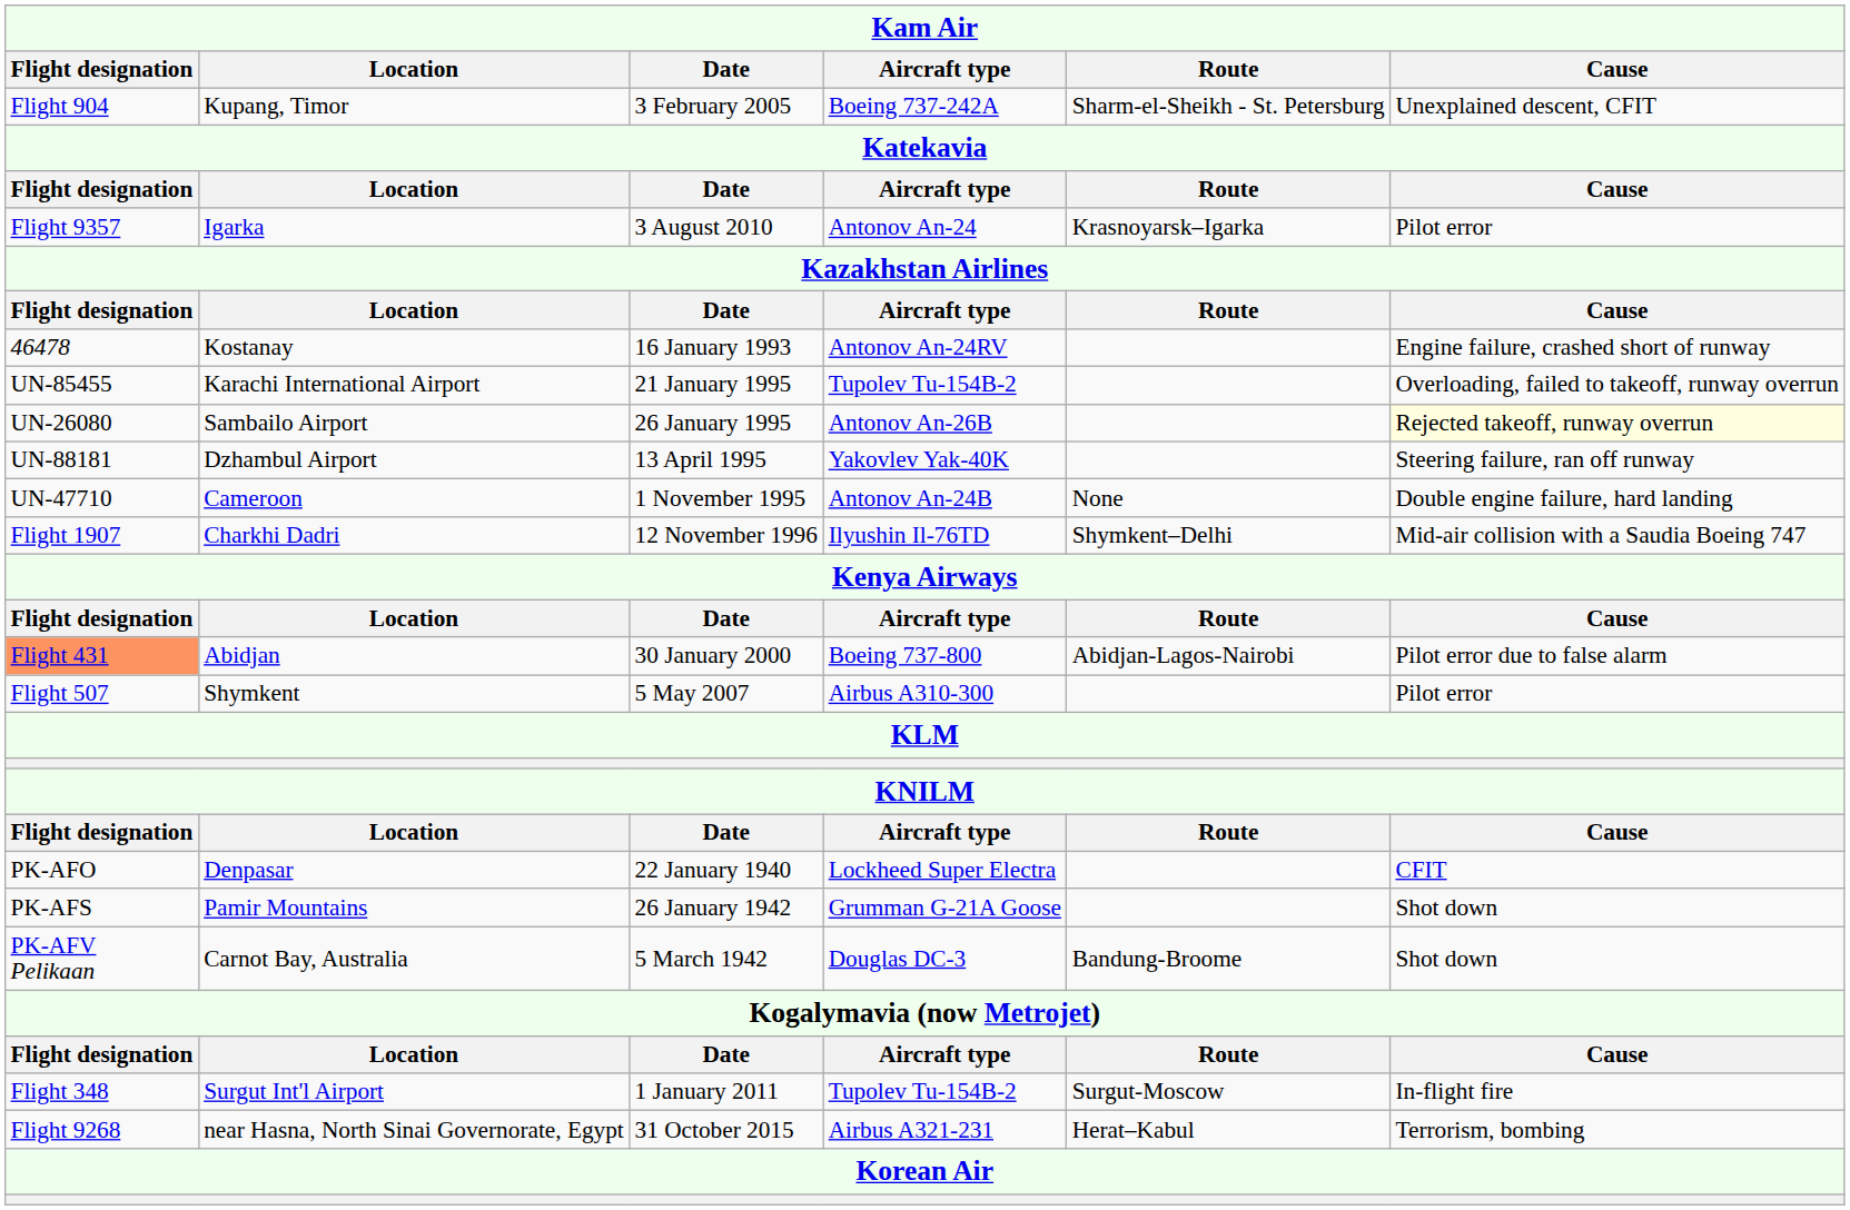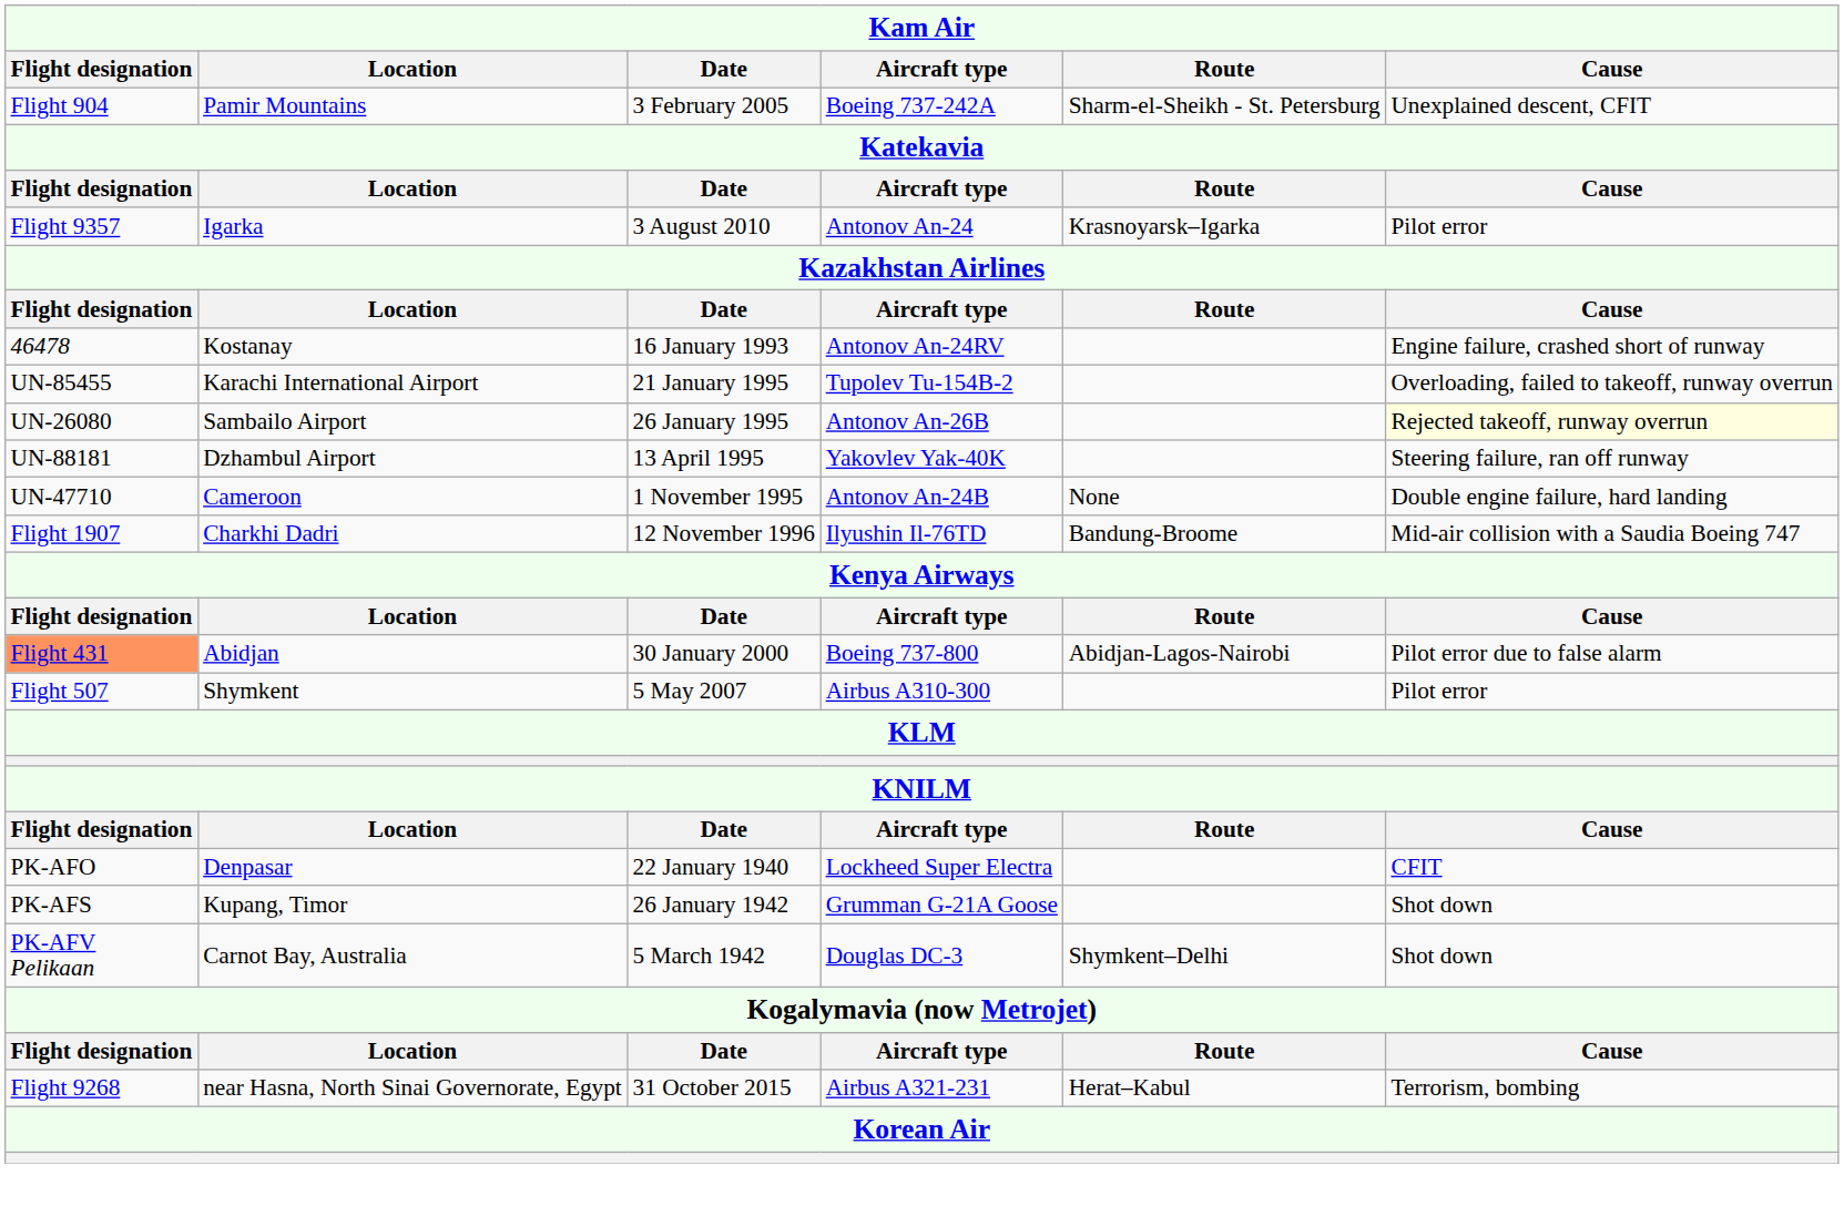 <table class="wikitable">
 <tr>
 <th colspan="6" style="background-color:#efe;font-size:120%;"><a href='#'>Kam Air</a></th>
 </tr>
 <tr>
 <th>Flight designation</th>
 <th>Location</th>
 <th>Date</th>
 <th>Aircraft type</th>
 <th>Route</th>
 <th>Cause</th>
 </tr>
 <tr>
 <td><a href='#'>Flight 904</a></td>
-<td>Kupang, Timor</td>
+<td><a href='#'>Pamir Mountains</a></td>
 <td>3 February 2005</td>
 <td><a href='#'>Boeing 737-242A</a></td>
 <td>Sharm-el-Sheikh - St. Petersburg</td>
 <td>Unexplained descent, CFIT</td>
 </tr>
 <tr>
 <th colspan="6" style="background-color:#efe;font-size:120%;"><a href='#'>Katekavia</a></th>
 </tr>
 <tr>
 <th>Flight designation</th>
 <th>Location</th>
 <th>Date</th>
 <th>Aircraft type</th>
 <th>Route</th>
 <th>Cause</th>
 </tr>
 <tr>
 <td><a href='#'>Flight 9357</a></td>
 <td><a href='#'>Igarka</a></td>
 <td>3 August 2010</td>
 <td><a href='#'>Antonov An-24</a></td>
 <td>Krasnoyarsk–Igarka</td>
 <td>Pilot error</td>
 </tr>
 <tr>
 <th colspan="6" style="background-color:#efe;font-size:120%;"><a href='#'>Kazakhstan Airlines</a></th>
 </tr>
 <tr>
 <th>Flight designation</th>
 <th>Location</th>
 <th>Date</th>
 <th>Aircraft type</th>
 <th>Route</th>
 <th>Cause</th>
 </tr>
 <tr>
 <td><em>46478</em></td>
 <td>Kostanay</td>
 <td>16 January 1993</td>
 <td><a href='#'>Antonov An-24RV</a></td>
 <td></td>
 <td>Engine failure, crashed short of runway</td>
 </tr>
 <tr>
 <td>UN-85455</td>
 <td>Karachi International Airport</td>
 <td>21 January 1995</td>
 <td><a href='#'>Tupolev Tu-154B-2</a></td>
 <td></td>
 <td>Overloading, failed to takeoff, runway overrun</td>
 </tr>
 <tr>
 <td>UN-26080</td>
 <td>Sambailo Airport</td>
 <td>26 January 1995</td>
 <td><a href='#'>Antonov An-26B</a></td>
 <td></td>
 <td style="background: lightyellow;">Rejected takeoff, runway overrun</td>
 </tr>
 <tr>
 <td>UN-88181</td>
 <td>Dzhambul Airport</td>
 <td>13 April 1995</td>
 <td><a href='#'>Yakovlev Yak-40K</a></td>
 <td></td>
 <td>Steering failure, ran off runway</td>
 </tr>
 <tr>
 <td>UN-47710</td>
 <td><a href='#'>Cameroon</a></td>
 <td>1 November 1995</td>
 <td><a href='#'>Antonov An-24B</a></td>
 <td>None</td>
 <td>Double engine failure, hard landing</td>
 </tr>
 <tr>
 <td><a href='#'>Flight 1907</a></td>
 <td><a href='#'>Charkhi Dadri</a></td>
 <td>12 November 1996</td>
 <td><a href='#'>Ilyushin Il-76TD</a></td>
-<td>Shymkent–Delhi</td>
+<td>Bandung-Broome</td>
 <td>Mid-air collision with a Saudia Boeing 747</td>
 </tr>
 <tr>
 <th colspan="6" style="background-color:#efe;font-size:120%;"><a href='#'>Kenya Airways</a></th>
 </tr>
 <tr>
 <th>Flight designation</th>
 <th>Location</th>
 <th>Date</th>
 <th>Aircraft type</th>
 <th>Route</th>
 <th>Cause</th>
 </tr>
 <tr>
 <td style="background:#FD9460;"><a href='#'>Flight 431</a></td>
 <td><a href='#'>Abidjan</a></td>
 <td>30 January 2000</td>
 <td><a href='#'>Boeing 737-800</a></td>
 <td>Abidjan-Lagos-Nairobi</td>
 <td>Pilot error due to false alarm</td>
 </tr>
 <tr>
 <td><a href='#'>Flight 507</a></td>
 <td>Shymkent</td>
 <td>5 May 2007</td>
 <td><a href='#'>Airbus A310-300</a></td>
 <td></td>
 <td>Pilot error</td>
 </tr>
 <tr>
 <th colspan="6" style="background-color:#efe;font-size:120%;"><a href='#'>KLM</a></th>
 </tr>
 <tr>
 <th colspan="6"></th>
 </tr>
 <tr>
 <th colspan="6" style="background-color:#efe;font-size:120%;"><a href='#'>KNILM</a></th>
 </tr>
 <tr>
 <th>Flight designation</th>
 <th>Location</th>
 <th>Date</th>
 <th>Aircraft type</th>
 <th>Route</th>
 <th>Cause</th>
 </tr>
 <tr>
 <td>PK-AFO</td>
 <td><a href='#'>Denpasar</a></td>
 <td>22 January 1940</td>
 <td><a href='#'>Lockheed Super Electra</a></td>
 <td></td>
 <td><a href='#'>CFIT</a></td>
 </tr>
 <tr>
 <td>PK-AFS</td>
-<td><a href='#'>Pamir Mountains</a></td>
+<td>Kupang, Timor</td>
 <td>26 January 1942</td>
 <td><a href='#'>Grumman G-21A Goose</a></td>
 <td></td>
 <td>Shot down</td>
 </tr>
 <tr>
 <td><a href='#'>PK-AFV</a><br><em>Pelikaan</em></td>
 <td>Carnot Bay, Australia</td>
 <td>5 March 1942</td>
 <td><a href='#'>Douglas DC-3</a></td>
-<td>Bandung-Broome</td>
+<td>Shymkent–Delhi</td>
 <td>Shot down</td>
 </tr>
 <tr>
 <th colspan="6" style="background-color:#efe;font-size:120%;">Kogalymavia (now <a href='#'>Metrojet</a>)</th>
 </tr>
 <tr>
 <th>Flight designation</th>
 <th>Location</th>
 <th>Date</th>
 <th>Aircraft type</th>
 <th>Route</th>
 <th>Cause</th>
-</tr>
-<tr>
-<td><a href='#'>Flight 348</a></td>
-<td><a href='#'>Surgut Int'l Airport</a></td>
-<td>1 January 2011</td>
-<td><a href='#'>Tupolev Tu-154B-2</a></td>
-<td>Surgut-Moscow</td>
-<td>In-flight fire</td>
 </tr>
 <tr>
 <td><a href='#'>Flight 9268</a></td>
 <td>near Hasna, North Sinai Governorate, Egypt</td>
 <td>31 October 2015</td>
 <td><a href='#'>Airbus A321-231</a></td>
 <td>Herat–Kabul</td>
 <td>Terrorism, bombing</td>
 </tr>
 <tr>
 <th colspan="6" style="background-color:#efe;font-size:120%;"><a href='#'>Korean Air</a></th>
 </tr>
 <tr>
 <th colspan="6"></th>
 </tr>
 </table>
